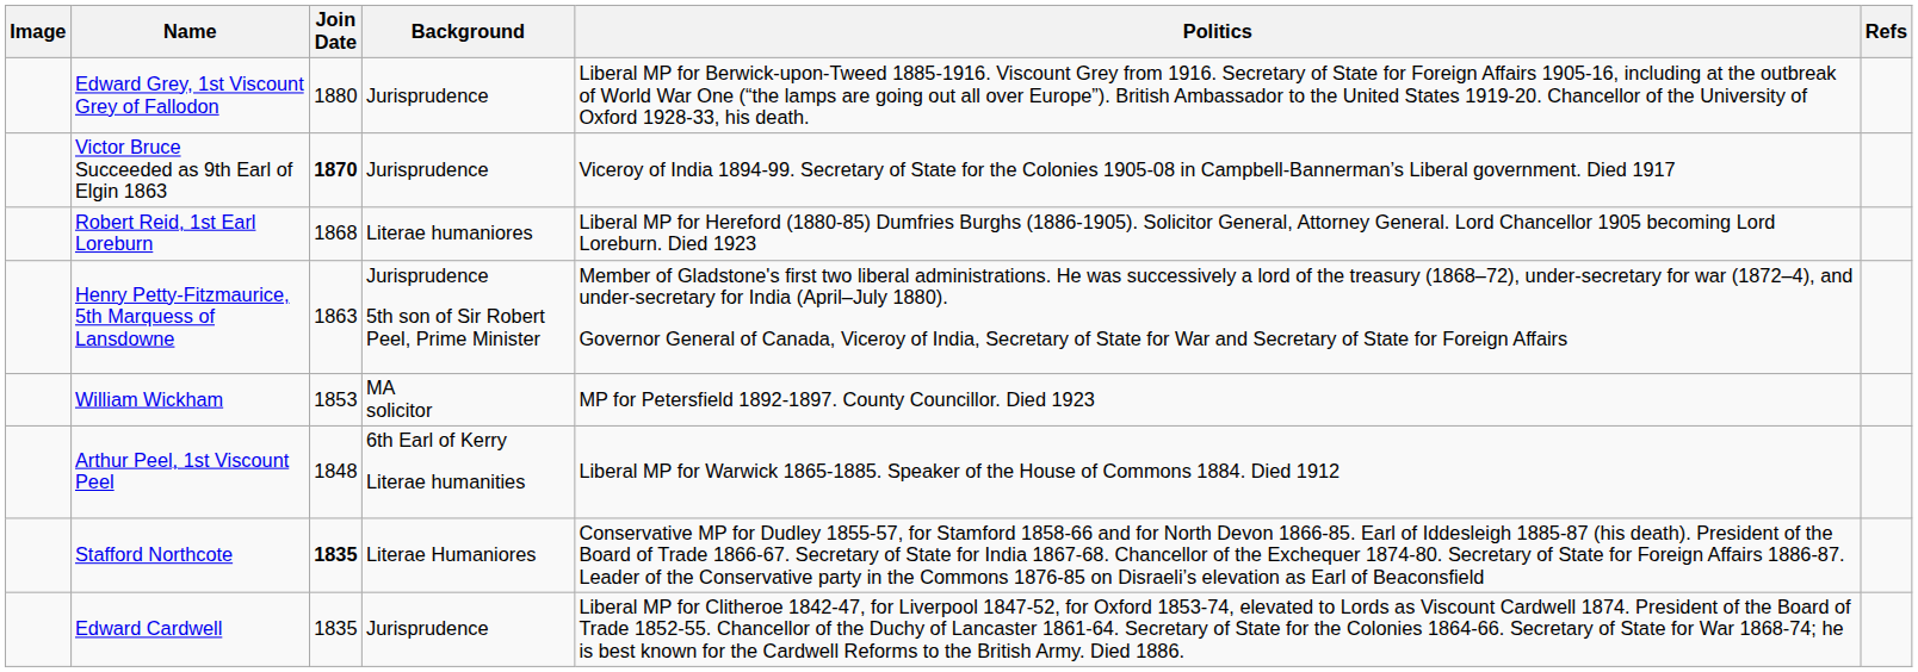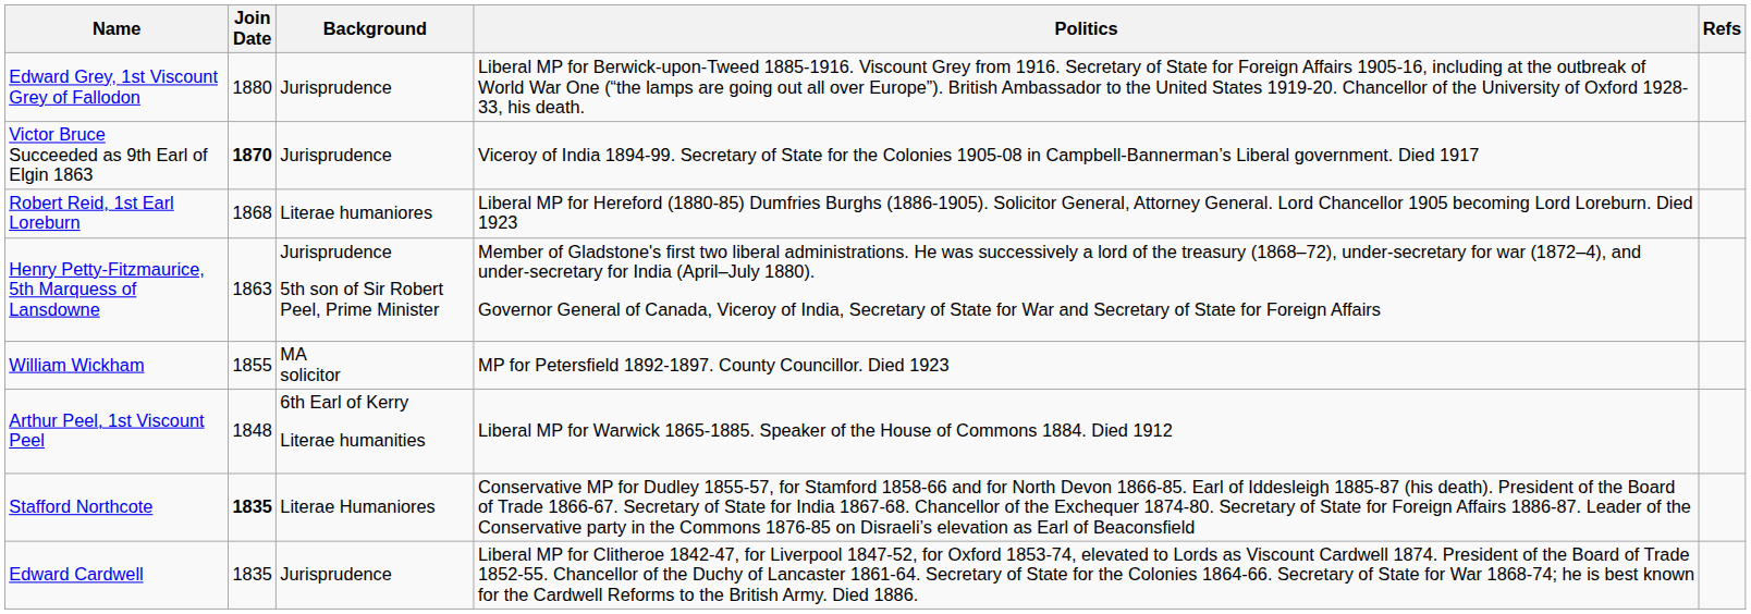 <table class="wikitable sortable">
 <tr>
-<th class="unsortable">Image</th>
 <th>Name</th>
 <th>Join<br>Date</th>
 <th>Background</th>
 <th>Politics</th>
 <th>Refs</th>
 </tr>
 <tr>
-<td></td>
 <td><a href='#'>Edward Grey, 1st Viscount Grey of Fallodon</a></td>
 <td>1880</td>
 <td>Jurisprudence</td>
 <td>Liberal MP for Berwick-upon-Tweed 1885-1916.  Viscount Grey from 1916. Secretary of State for Foreign Affairs 1905-16, including at the outbreak of World War One (“the lamps are going out all over Europe”). British Ambassador to the United States 1919-20. Chancellor of the University of Oxford 1928-33, his death.</td>
 <td></td>
 </tr>
 <tr>
-<td></td>
 <td><a href='#'>Victor Bruce</a><br>Succeeded as 9th Earl of Elgin 1863</td>
 <td><strong>1870</strong></td>
 <td>Jurisprudence</td>
 <td>Viceroy of India 1894-99. Secretary of State for the Colonies 1905-08 in Campbell-Bannerman’s Liberal government. Died 1917</td>
 <td></td>
 </tr>
 <tr>
-<td></td>
 <td><a href='#'>Robert Reid, 1st Earl Loreburn</a></td>
 <td>1868</td>
 <td>Literae humaniores</td>
 <td>Liberal MP for Hereford (1880-85) Dumfries Burghs (1886-1905). Solicitor General, Attorney General. Lord Chancellor 1905 becoming Lord Loreburn. Died 1923</td>
 <td></td>
 </tr>
 <tr>
-<td></td>
 <td><a href='#'>Henry Petty-Fitzmaurice, 5th Marquess of Lansdowne</a></td>
 <td>1863</td>
 <td>Jurisprudence<p>5th son of Sir Robert Peel, Prime Minister</p></td>
 <td>Member of Gladstone's first two liberal administrations. He was successively a lord of the treasury (1868–72), under-secretary for war (1872–4), and under-secretary for India (April–July 1880). <p>Governor General of Canada, Viceroy of India, Secretary of State for War and Secretary of State for Foreign Affairs</p></td>
 <td></td>
 </tr>
 <tr>
-<td></td>
 <td><a href='#'>William Wickham</a></td>
-<td>1853</td>
+<td>1855</td>
 <td>MA<br>solicitor</td>
 <td>MP for Petersfield 1892-1897. County Councillor. Died 1923</td>
 <td></td>
 </tr>
 <tr>
-<td></td>
 <td><a href='#'>Arthur Peel, 1st Viscount Peel</a></td>
 <td>1848</td>
 <td>6th Earl of Kerry<p>Literae humanities</p></td>
 <td>Liberal MP for Warwick 1865-1885. Speaker of the House of Commons 1884. Died 1912</td>
 <td></td>
 </tr>
 <tr>
-<td></td>
 <td><a href='#'>Stafford Northcote</a></td>
 <td><strong>1835</strong></td>
 <td>Literae Humaniores</td>
 <td>Conservative MP for Dudley 1855-57, for Stamford 1858-66 and for North Devon 1866-85. Earl of Iddesleigh 1885-87 (his death).  President of the Board of Trade 1866-67.  Secretary of State for India 1867-68. Chancellor of the Exchequer 1874-80. Secretary of State for Foreign Affairs 1886-87. Leader of the Conservative party in the Commons  1876-85 on Disraeli’s elevation as Earl of Beaconsfield</td>
 <td></td>
 </tr>
 <tr>
-<td></td>
 <td><a href='#'>Edward Cardwell</a></td>
 <td>1835</td>
 <td>Jurisprudence</td>
 <td>Liberal MP for Clitheroe 1842-47, for Liverpool 1847-52, for Oxford 1853-74, elevated to Lords as Viscount Cardwell 1874. President of the Board of Trade 1852-55.  Chancellor of the Duchy of Lancaster 1861-64. Secretary of State for the Colonies 1864-66. Secretary of State for War 1868-74; he is best known for the Cardwell Reforms to the British Army. Died 1886.</td>
 <td><br></td>
 </tr>
 </table>
